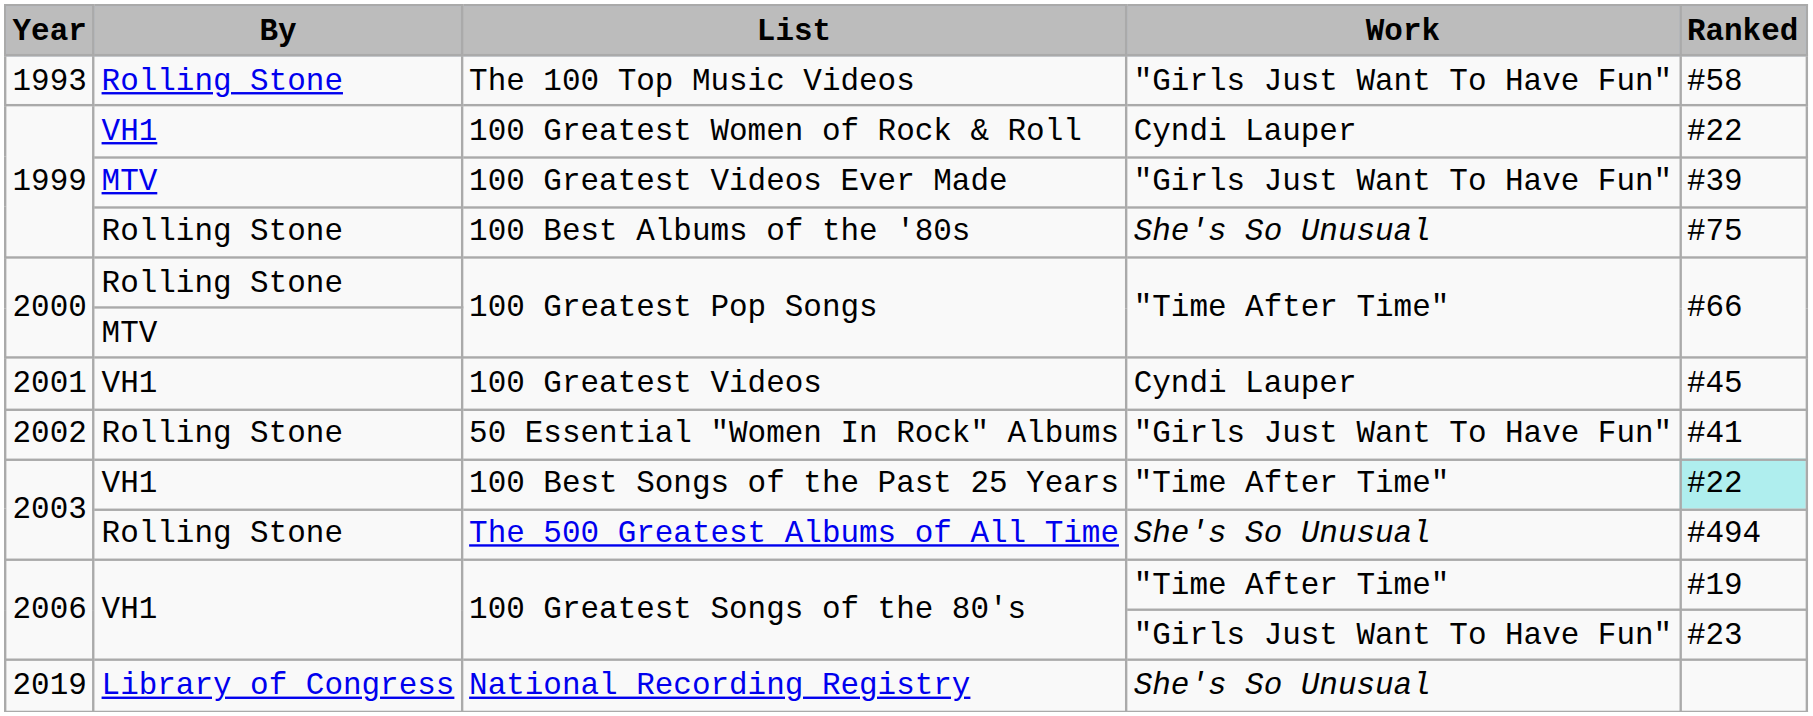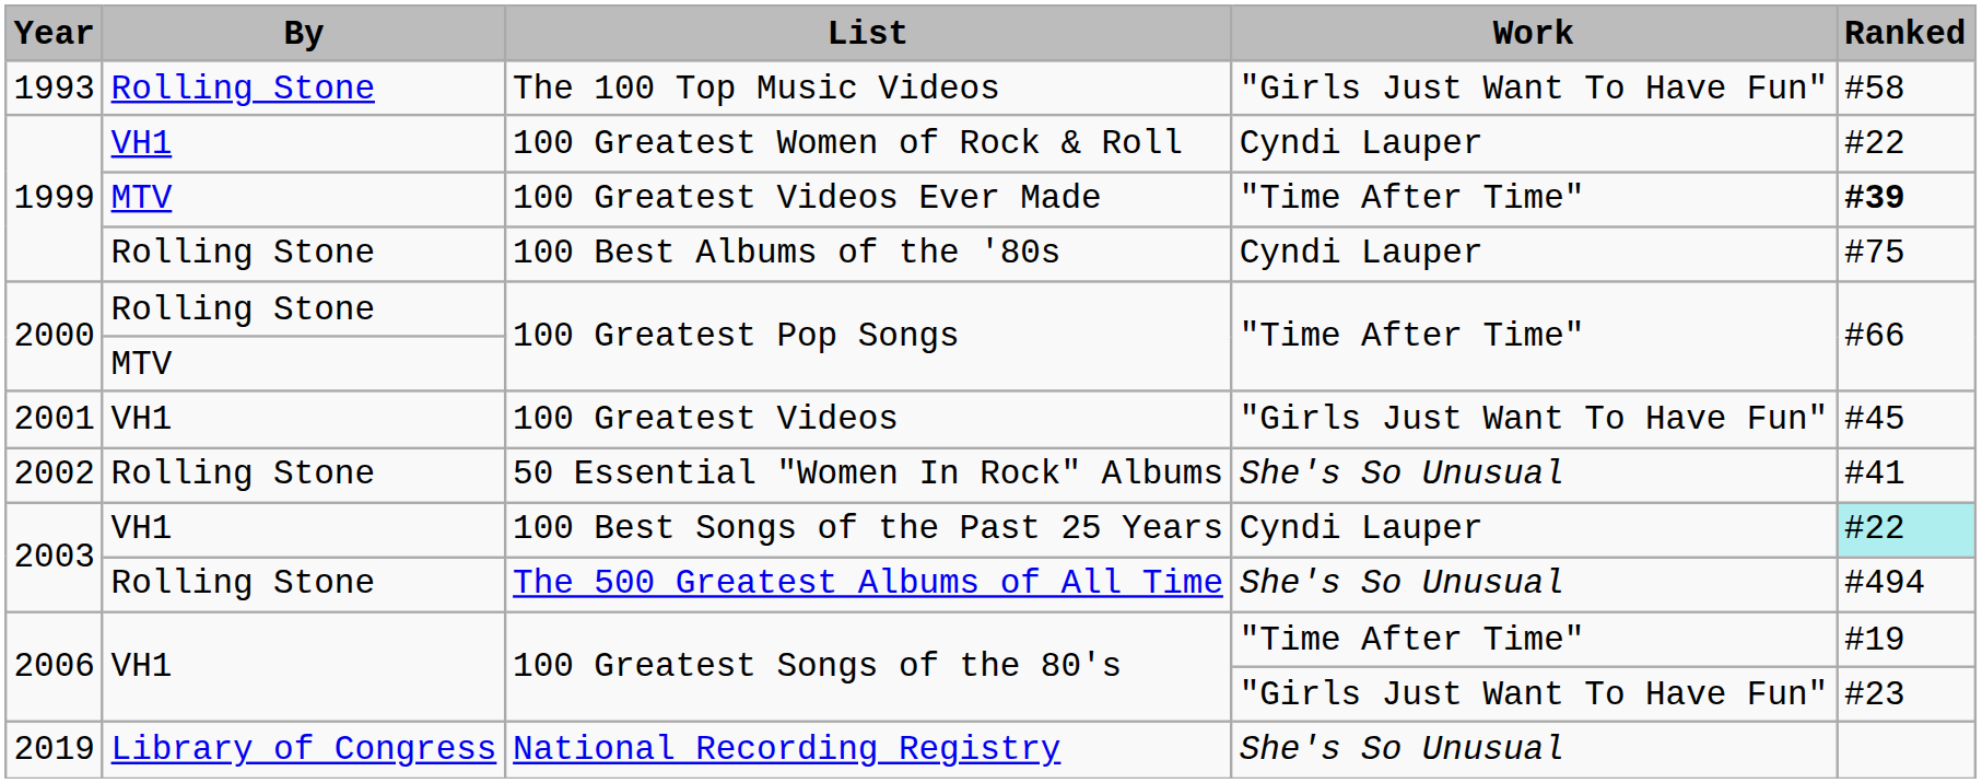 <table class="wikitable">
 <tr style="background:#b0c4de; text-align:center;">
 <th style="background:#bcbcbc;">Year</th>
 <th style="background:#bcbcbc;">By</th>
 <th style="background:#bcbcbc;">List</th>
 <th style="background:#bcbcbc;">Work</th>
 <th style="background:#bcbcbc;">Ranked</th>
 </tr>
 <tr>
 <td>1993</td>
 <td><a href='#'>Rolling Stone</a></td>
 <td>The 100 Top Music Videos</td>
 <td>"Girls Just Want To Have Fun"</td>
 <td>#58</td>
 </tr>
 <tr>
 <td rowspan=3>1999</td>
 <td><a href='#'>VH1</a></td>
 <td>100 Greatest Women of Rock & Roll</td>
 <td>Cyndi Lauper</td>
 <td>#22</td>
 </tr>
 <tr>
 <td><a href='#'>MTV</a></td>
 <td>100 Greatest Videos Ever Made</td>
-<td>"Girls Just Want To Have Fun"</td>
-<td>#39</td>
+<td>"Time After Time"</td>
+<td><strong>#39</strong></td>
 </tr>
 <tr>
 <td>Rolling Stone</td>
 <td>100 Best Albums of the '80s</td>
-<td><em>She's So Unusual</em></td>
+<td>Cyndi Lauper</td>
 <td>#75</td>
 </tr>
 <tr>
 <td rowspan=2>2000</td>
 <td>Rolling Stone</td>
 <td rowspan=2>100 Greatest Pop Songs</td>
 <td rowspan=2>"Time After Time"</td>
 <td rowspan=2>#66</td>
 </tr>
 <tr>
 <td>MTV</td>
 </tr>
 <tr>
 <td>2001</td>
 <td>VH1</td>
 <td>100 Greatest Videos</td>
-<td>Cyndi Lauper</td>
+<td>"Girls Just Want To Have Fun"</td>
 <td>#45</td>
 </tr>
 <tr>
 <td>2002</td>
 <td>Rolling Stone</td>
 <td>50 Essential "Women In Rock" Albums</td>
-<td>"Girls Just Want To Have Fun"</td>
+<td rowspan=1><em>She's So Unusual</em></td>
 <td>#41</td>
 </tr>
 <tr>
 <td rowspan=2>2003</td>
 <td>VH1</td>
 <td>100 Best Songs of the Past 25 Years</td>
-<td>"Time After Time"</td>
+<td>Cyndi Lauper</td>
 <td style="background: paleturquoise;">#22</td>
 </tr>
 <tr>
 <td>Rolling Stone</td>
 <td><a href='#'>The 500 Greatest Albums of All Time</a></td>
 <td rowspan=1><em>She's So Unusual</em></td>
 <td>#494</td>
 </tr>
 <tr>
 <td rowspan=2>2006</td>
 <td rowspan=2>VH1</td>
 <td rowspan=2>100 Greatest Songs of the 80's</td>
 <td>"Time After Time"</td>
 <td>#19</td>
 </tr>
 <tr>
 <td rowspan=1>"Girls Just Want To Have Fun"</td>
 <td>#23</td>
 </tr>
 <tr>
 <td>2019</td>
 <td><a href='#'>Library of Congress</a></td>
 <td><a href='#'>National Recording Registry</a></td>
 <td><em>She's So Unusual</em></td>
 <td></td>
 </tr>
 <tr>
 </tr>
 </table>
